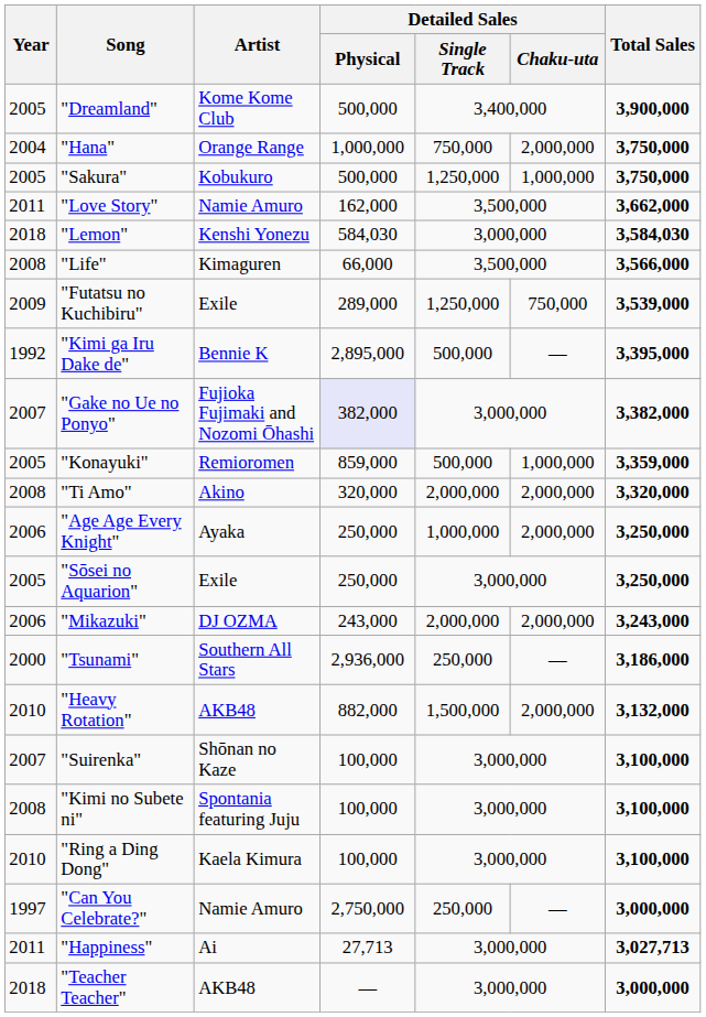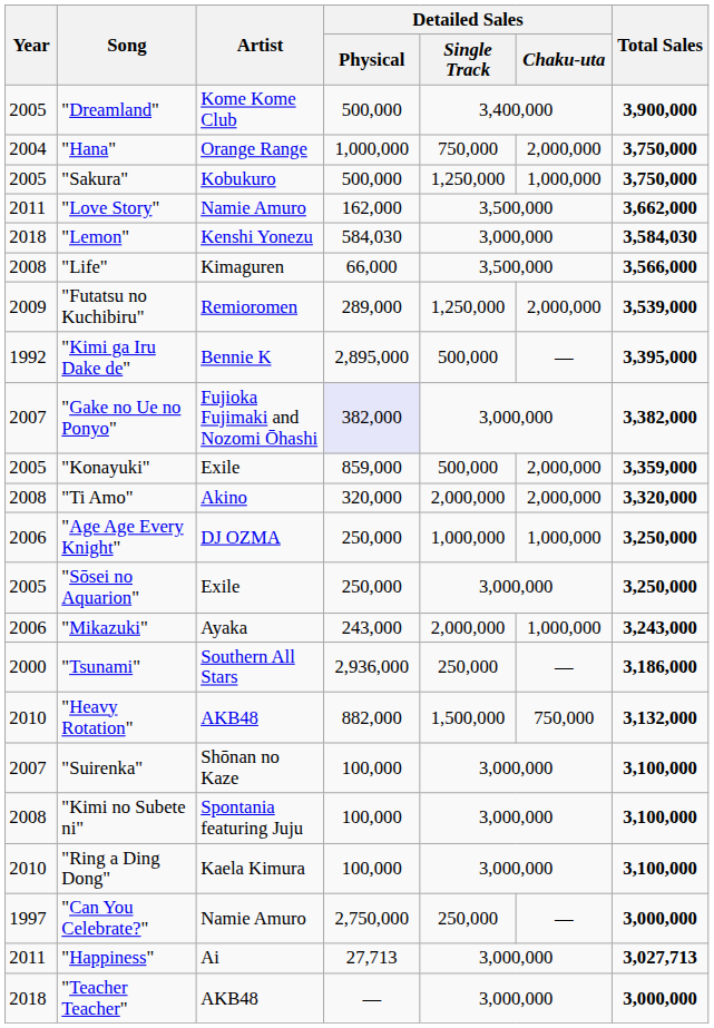 <table class="wikitable">
 <tr>
 <th style="width: 5em;" rowspan="2">Year</th>
 <th style="width: 20em;" rowspan="2">Song</th>
 <th style="width: 15em;" rowspan="2">Artist</th>
 <th style="width: 30em;" colspan="3">Detailed Sales</th>
 <th style="width: 10em;" rowspan="2">Total Sales</th>
 </tr>
 <tr>
 <th style="width: 10em;">Physical</th>
 <th style="width: 10em;"><em>Single Track</em></th>
 <th style="width: 10em;"><em>Chaku-uta</em></th>
 </tr>
 <tr>
 <td>2005</td>
 <td>"<a href='#'>Dreamland</a>"</td>
 <td><a href='#'>Kome Kome Club</a></td>
 <td style="text-align: center;">500,000</td>
 <td style="text-align: center;" colspan="2">3,400,000</td>
 <td style="text-align: center;"><strong>3,900,000</strong></td>
 </tr>
 <tr>
 <td>2004</td>
 <td>"<a href='#'>Hana</a>"</td>
 <td><a href='#'>Orange Range</a></td>
 <td style="text-align: center;">1,000,000</td>
 <td style="text-align: center;">750,000</td>
 <td style="text-align: center;">2,000,000</td>
 <td style="text-align: center;"><strong>3,750,000</strong></td>
 </tr>
 <tr>
 <td>2005</td>
 <td>"Sakura"</td>
 <td><a href='#'>Kobukuro</a></td>
 <td style="text-align: center;">500,000</td>
 <td style="text-align: center;">1,250,000</td>
 <td style="text-align: center;">1,000,000</td>
 <td style="text-align: center;"><strong>3,750,000</strong></td>
 </tr>
 <tr>
 <td>2011</td>
 <td>"<a href='#'>Love Story</a>"</td>
 <td><a href='#'>Namie Amuro</a></td>
 <td style="text-align: center;">162,000</td>
 <td style="text-align: center;" colspan="2">3,500,000</td>
 <td style="text-align: center;"><strong>3,662,000</strong></td>
 </tr>
 <tr>
 <td>2018</td>
 <td>"<a href='#'>Lemon</a>"</td>
 <td><a href='#'>Kenshi Yonezu</a></td>
 <td style="text-align: center;">584,030</td>
 <td style="text-align: center;" colspan="2">3,000,000</td>
 <td style="text-align: center;"><strong>3,584,030</strong></td>
 </tr>
 <tr>
 <td>2008</td>
 <td>"Life"</td>
 <td>Kimaguren</td>
 <td style="text-align: center;">66,000</td>
 <td style="text-align: center;" colspan="2">3,500,000</td>
 <td style="text-align: center;"><strong>3,566,000</strong></td>
 </tr>
 <tr>
 <td>2009</td>
 <td>"Futatsu no Kuchibiru"</td>
-<td>Exile</td>
+<td><a href='#'>Remioromen</a></td>
 <td style="text-align: center;">289,000</td>
 <td style="text-align: center;">1,250,000</td>
-<td style="text-align: center;">750,000</td>
+<td style="text-align: center;">2,000,000</td>
 <td style="text-align: center;"><strong>3,539,000</strong></td>
 </tr>
 <tr>
 <td>1992</td>
 <td>"<a href='#'>Kimi ga Iru Dake de</a>"</td>
 <td><a href='#'>Bennie K</a></td>
 <td style="text-align: center;">2,895,000</td>
 <td style="text-align: center;">500,000</td>
 <td style="text-align: center;">—</td>
 <td style="text-align: center;"><strong>3,395,000</strong></td>
 </tr>
 <tr>
 <td>2007</td>
 <td>"<a href='#'>Gake no Ue no Ponyo</a>"</td>
 <td><a href='#'>Fujioka Fujimaki</a> and <a href='#'>Nozomi Ōhashi</a></td>
 <td style="background: lavender; text-align: center;">382,000</td>
 <td style="text-align: center;" colspan="2">3,000,000</td>
 <td style="text-align: center;"><strong>3,382,000</strong></td>
 </tr>
 <tr>
 <td>2005</td>
 <td>"Konayuki"</td>
-<td><a href='#'>Remioromen</a></td>
+<td>Exile</td>
 <td style="text-align: center;">859,000</td>
 <td style="text-align: center;">500,000</td>
-<td style="text-align: center;">1,000,000</td>
+<td style="text-align: center;">2,000,000</td>
 <td style="text-align: center;"><strong>3,359,000</strong></td>
 </tr>
 <tr>
 <td>2008</td>
 <td>"Ti Amo"</td>
 <td><a href='#'>Akino</a></td>
 <td style="text-align: center;">320,000</td>
 <td style="text-align: center;">2,000,000</td>
 <td style="text-align: center;">2,000,000</td>
 <td style="text-align: center;"><strong>3,320,000</strong></td>
 </tr>
 <tr>
 <td>2006</td>
 <td>"<a href='#'>Age Age Every Knight</a>"</td>
-<td>Ayaka</td>
+<td><a href='#'>DJ OZMA</a></td>
 <td style="text-align: center;">250,000</td>
 <td style="text-align: center;">1,000,000</td>
-<td style="text-align: center;">2,000,000</td>
+<td style="text-align: center;">1,000,000</td>
 <td style="text-align: center;"><strong>3,250,000</strong></td>
 </tr>
 <tr>
 <td>2005</td>
 <td>"<a href='#'>Sōsei no Aquarion</a>"</td>
 <td>Exile</td>
 <td style="text-align: center;">250,000</td>
 <td style="text-align: center;" colspan="2">3,000,000</td>
 <td style="text-align: center;"><strong>3,250,000</strong></td>
 </tr>
 <tr>
 <td>2006</td>
 <td>"<a href='#'>Mikazuki</a>"</td>
-<td><a href='#'>DJ OZMA</a></td>
+<td>Ayaka</td>
 <td style="text-align: center;">243,000</td>
 <td style="text-align: center;">2,000,000</td>
-<td style="text-align: center;">2,000,000</td>
+<td style="text-align: center;">1,000,000</td>
 <td style="text-align: center;"><strong>3,243,000</strong></td>
 </tr>
 <tr>
 <td>2000</td>
 <td>"<a href='#'>Tsunami</a>"</td>
 <td><a href='#'>Southern All Stars</a></td>
 <td style="text-align: center;">2,936,000</td>
 <td style="text-align: center;">250,000</td>
 <td style="text-align: center;">—</td>
 <td style="text-align: center;"><strong>3,186,000</strong></td>
 </tr>
 <tr>
 <td>2010</td>
 <td>"<a href='#'>Heavy Rotation</a>"</td>
 <td><a href='#'>AKB48</a></td>
 <td style="text-align: center;">882,000</td>
 <td style="text-align: center;">1,500,000</td>
-<td style="text-align: center;">2,000,000</td>
+<td style="text-align: center;">750,000</td>
 <td style="text-align: center;"><strong>3,132,000</strong></td>
 </tr>
 <tr>
 <td>2007</td>
 <td>"Suirenka"</td>
 <td>Shōnan no Kaze</td>
 <td style="text-align: center;">100,000</td>
 <td style="text-align: center;" colspan="2">3,000,000</td>
 <td style="text-align: center;"><strong>3,100,000</strong></td>
 </tr>
 <tr>
 <td>2008</td>
 <td>"Kimi no Subete ni"</td>
 <td><a href='#'>Spontania</a> featuring Juju</td>
 <td style="text-align: center;">100,000</td>
 <td style="text-align: center;" colspan="2">3,000,000</td>
 <td style="text-align: center;"><strong>3,100,000</strong></td>
 </tr>
 <tr>
 <td>2010</td>
 <td>"Ring a Ding Dong"</td>
 <td>Kaela Kimura</td>
 <td style="text-align: center;">100,000</td>
 <td style="text-align: center;" colspan="2">3,000,000</td>
 <td style="text-align: center;"><strong>3,100,000</strong></td>
 </tr>
 <tr>
 <td>1997</td>
 <td>"<a href='#'>Can You Celebrate?</a>"</td>
 <td>Namie Amuro</td>
 <td style="text-align: center;">2,750,000</td>
 <td style="text-align: center;">250,000</td>
 <td style="text-align: center;">—</td>
 <td style="text-align: center;"><strong>3,000,000</strong></td>
 </tr>
 <tr>
 <td>2011</td>
 <td>"<a href='#'>Happiness</a>"</td>
 <td>Ai</td>
 <td style="text-align: center;">27,713</td>
 <td style="text-align: center;" colspan="2">3,000,000</td>
 <td style="text-align: center;"><strong>3,027,713</strong></td>
 </tr>
 <tr>
 <td>2018</td>
 <td>"<a href='#'>Teacher Teacher</a>"</td>
 <td>AKB48</td>
 <td style="text-align: center;">—</td>
 <td style="text-align: center;" colspan="2">3,000,000</td>
 <td style="text-align: center;"><strong>3,000,000</strong></td>
 </tr>
 </table>
